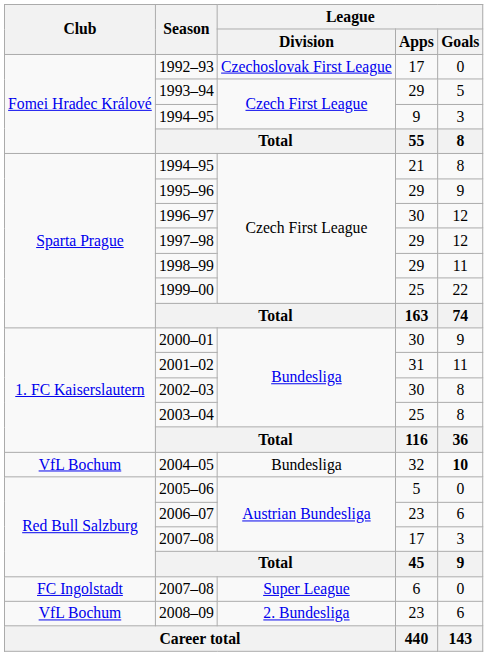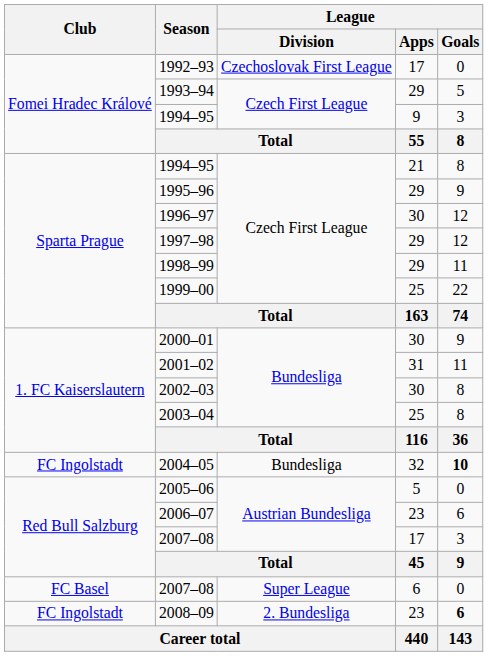 <table class="wikitable" style="text-align:center">
 <tr>
 <th rowspan="2">Club</th>
 <th rowspan="2">Season</th>
 <th colspan="3">League</th>
 </tr>
 <tr>
 <th>Division</th>
 <th>Apps</th>
 <th>Goals</th>
 </tr>
 <tr>
 <td rowspan="4"><a href='#'>Fomei Hradec Králové</a></td>
 <td>1992–93</td>
 <td><a href='#'>Czechoslovak First League</a></td>
 <td>17</td>
 <td>0</td>
 </tr>
 <tr>
 <td>1993–94</td>
 <td rowspan="2"><a href='#'>Czech First League</a></td>
 <td>29</td>
 <td>5</td>
 </tr>
 <tr>
 <td>1994–95</td>
 <td>9</td>
 <td>3</td>
 </tr>
 <tr>
 <th colspan="2">Total</th>
 <th>55</th>
 <th>8</th>
 </tr>
 <tr>
 <td rowspan="7"><a href='#'>Sparta Prague</a></td>
 <td>1994–95</td>
 <td rowspan="6">Czech First League</td>
 <td>21</td>
 <td>8</td>
 </tr>
 <tr>
 <td>1995–96</td>
 <td>29</td>
 <td>9</td>
 </tr>
 <tr>
 <td>1996–97</td>
 <td>30</td>
 <td>12</td>
 </tr>
 <tr>
 <td>1997–98</td>
 <td>29</td>
 <td>12</td>
 </tr>
 <tr>
 <td>1998–99</td>
 <td>29</td>
 <td>11</td>
 </tr>
 <tr>
 <td>1999–00</td>
 <td>25</td>
 <td>22</td>
 </tr>
 <tr>
 <th colspan="2">Total</th>
 <th>163</th>
 <th>74</th>
 </tr>
 <tr>
 <td rowspan="5"><a href='#'>1. FC Kaiserslautern</a></td>
 <td>2000–01</td>
 <td rowspan="4"><a href='#'>Bundesliga</a></td>
 <td>30</td>
 <td>9</td>
 </tr>
 <tr>
 <td>2001–02</td>
 <td>31</td>
 <td>11</td>
 </tr>
 <tr>
 <td>2002–03</td>
 <td>30</td>
 <td>8</td>
 </tr>
 <tr>
 <td>2003–04</td>
 <td>25</td>
 <td>8</td>
 </tr>
 <tr>
 <th colspan="2">Total</th>
 <th>116</th>
 <th>36</th>
 </tr>
 <tr>
-<td><a href='#'>VfL Bochum</a></td>
+<td><a href='#'>FC Ingolstadt</a></td>
 <td>2004–05</td>
 <td>Bundesliga</td>
 <td>32</td>
 <td><strong>10</strong></td>
 </tr>
 <tr>
 <td rowspan="4"><a href='#'>Red Bull Salzburg</a></td>
 <td>2005–06</td>
 <td rowspan="3"><a href='#'>Austrian Bundesliga</a></td>
 <td>5</td>
 <td>0</td>
 </tr>
 <tr>
 <td>2006–07</td>
 <td>23</td>
 <td>6</td>
 </tr>
 <tr>
 <td>2007–08</td>
 <td>17</td>
 <td>3</td>
 </tr>
 <tr>
 <th colspan="2">Total</th>
 <th>45</th>
 <th>9</th>
 </tr>
 <tr>
-<td><a href='#'>FC Ingolstadt</a></td>
+<td><a href='#'>FC Basel</a></td>
 <td>2007–08</td>
 <td><a href='#'>Super League</a></td>
 <td>6</td>
 <td>0</td>
 </tr>
 <tr>
-<td><a href='#'>VfL Bochum</a></td>
+<td><a href='#'>FC Ingolstadt</a></td>
 <td>2008–09</td>
 <td><a href='#'>2. Bundesliga</a></td>
 <td>23</td>
-<td>6</td>
+<td><strong>6</strong></td>
 </tr>
 <tr>
 <th colspan="3">Career total</th>
 <th>440</th>
 <th>143</th>
 </tr>
 </table>
